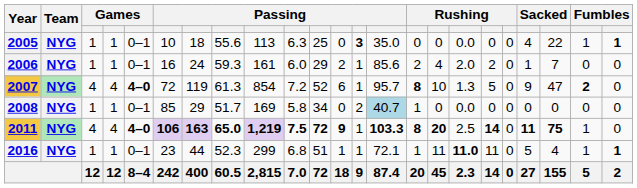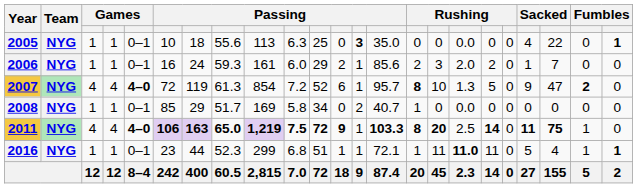 <table class="wikitable" style="text-align:center">
 <tr>
 <th rowspan="2">Year</th>
 <th rowspan="2">Team</th>
 <th colspan="3">Games</th>
 <th colspan="9">Passing</th>
 <th colspan="5">Rushing</th>
 <th colspan="2">Sacked</th>
 <th colspan="2">Fumbles</th>
 </tr>
 <tr>
 <th></th>
 <th></th>
 <th></th>
 <th></th>
 <th></th>
 <th></th>
 <th></th>
 <th></th>
 <th></th>
 <th></th>
 <th></th>
 <th></th>
 <th></th>
 <th></th>
 <th></th>
 <th></th>
 <th></th>
 <th></th>
 <th></th>
 <th></th>
 <th></th>
 </tr>
 <tr>
 <th><a href='#'>2005</a></th>
 <th><a href='#'>NYG</a></th>
 <td>1</td>
 <td>1</td>
 <td>0–1</td>
 <td>10</td>
 <td>18</td>
 <td>55.6</td>
 <td>113</td>
 <td>6.3</td>
 <td>25</td>
 <td>0</td>
 <td><strong>3</strong></td>
 <td>35.0</td>
 <td>0</td>
 <td>0</td>
 <td>0.0</td>
 <td>0</td>
 <td>0</td>
 <td>4</td>
 <td>22</td>
-<td>1</td>
+<td>0</td>
 <td><strong>1</strong></td>
 </tr>
 <tr>
 <th><a href='#'>2006</a></th>
 <th><a href='#'>NYG</a></th>
 <td>1</td>
 <td>1</td>
 <td>0–1</td>
 <td>16</td>
 <td>24</td>
 <td>59.3</td>
 <td>161</td>
 <td>6.0</td>
 <td>29</td>
 <td>2</td>
 <td>1</td>
 <td>85.6</td>
 <td>2</td>
-<td>4</td>
+<td>3</td>
 <td>2.0</td>
 <td>2</td>
 <td>0</td>
 <td>1</td>
 <td>7</td>
 <td>0</td>
 <td>0</td>
 </tr>
 <tr>
 <th style="background:#f4c842;"><a href='#'>2007</a></th>
 <th style="background:#afe6ba;"><a href='#'>NYG</a></th>
 <td>4</td>
 <td>4</td>
 <td><strong>4–0</strong></td>
 <td>72</td>
 <td>119</td>
 <td>61.3</td>
 <td>854</td>
 <td>7.2</td>
 <td>52</td>
 <td>6</td>
 <td>1</td>
 <td>95.7</td>
 <td><strong>8</strong></td>
 <td>10</td>
 <td>1.3</td>
 <td>5</td>
 <td>0</td>
 <td>9</td>
 <td>47</td>
 <td><strong>2</strong></td>
 <td>0</td>
 </tr>
 <tr>
 <th><a href='#'>2008</a></th>
 <th><a href='#'>NYG</a></th>
 <td>1</td>
 <td>1</td>
 <td>0–1</td>
 <td>85</td>
 <td>29</td>
 <td>51.7</td>
 <td>169</td>
 <td>5.8</td>
 <td>34</td>
 <td>0</td>
 <td>2</td>
-<td style="background: lightblue;">40.7</td>
+<td>40.7</td>
 <td>1</td>
 <td>0</td>
 <td>0.0</td>
 <td>0</td>
 <td>0</td>
 <td>0</td>
 <td>0</td>
 <td>0</td>
 <td>0</td>
 </tr>
 <tr>
 <th style="background:#f4c842;"><a href='#'>2011</a></th>
 <th style="background:#afe6ba;"><a href='#'>NYG</a></th>
 <td>4</td>
 <td>4</td>
 <td><strong>4–0</strong></td>
 <td style="background:#e0cef2;"><strong>106</strong></td>
 <td style="background:#e0cef2;"><strong>163</strong></td>
 <td><strong>65.0</strong></td>
 <td style="background:#e0cef2;"><strong>1,219</strong></td>
 <td><strong>7.5</strong></td>
 <td><strong>72</strong></td>
 <td><strong>9</strong></td>
 <td>1</td>
 <td><strong>103.3</strong></td>
 <td><strong>8</strong></td>
 <td><strong>20</strong></td>
 <td>2.5</td>
 <td><strong>14</strong></td>
 <td>0</td>
 <td><strong>11</strong></td>
 <td><strong>75</strong></td>
 <td>1</td>
 <td>0</td>
 </tr>
 <tr>
 <th><a href='#'>2016</a></th>
 <th><a href='#'>NYG</a></th>
 <td>1</td>
 <td>1</td>
 <td>0–1</td>
 <td>23</td>
 <td>44</td>
 <td>52.3</td>
 <td>299</td>
 <td>6.8</td>
 <td>51</td>
 <td>1</td>
 <td>1</td>
 <td>72.1</td>
 <td>1</td>
 <td>11</td>
 <td><strong>11.0</strong></td>
 <td>11</td>
 <td>0</td>
 <td>5</td>
 <td>4</td>
 <td>1</td>
 <td><strong>1</strong></td>
 </tr>
 <tr>
 <th colspan="2"></th>
 <th>12</th>
 <th>12</th>
 <th>8–4</th>
 <th>242</th>
 <th>400</th>
 <th>60.5</th>
 <th>2,815</th>
 <th>7.0</th>
 <th>72</th>
 <th>18</th>
 <th>9</th>
 <th>87.4</th>
 <th>20</th>
 <th>45</th>
 <th>2.3</th>
 <th>14</th>
 <th>0</th>
 <th>27</th>
 <th>155</th>
 <th>5</th>
 <th>2</th>
 </tr>
 </table>
